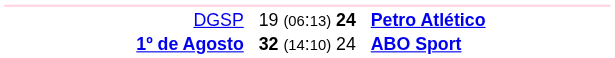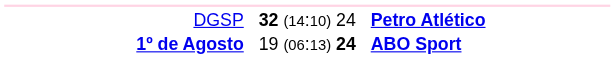 <table style="text-align:center" width=550>
 <tr>
 <th width=30%></th>
 <th width=15%></th>
 <th width=30%></th>
 </tr>
 <tr align="left" bgcolor=#ffd4e4>
 <td colspan=4></td>
 </tr>
 <tr>
 <td align="right"><a href='#'>DGSP</a> </td>
-<td>19 <small>(06</small>:<small>13)</small> <strong>24</strong></td>
+<td><strong>32</strong> <small>(14</small>:<small>10)</small> 24</td>
 <td align=left> <strong><a href='#'>Petro Atlético</a></strong></td>
 </tr>
 <tr>
 <td align="right"><strong><a href='#'>1º de Agosto</a></strong> </td>
-<td><strong>32</strong> <small>(14</small>:<small>10)</small> 24</td>
+<td>19 <small>(06</small>:<small>13)</small> <strong>24</strong></td>
 <td align=left><strong> <a href='#'>ABO Sport</a></strong></td>
 </tr>
 </table>
